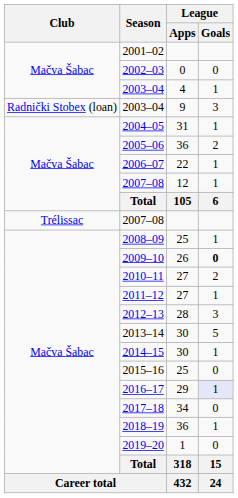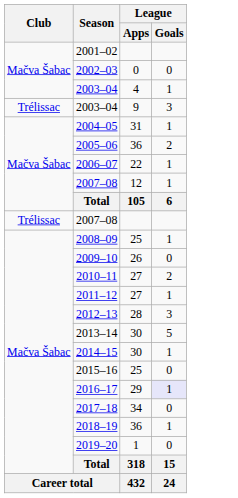 <table class="wikitable" style="text-align:center">
 <tr>
 <th rowspan="2">Club</th>
 <th rowspan="2">Season</th>
 <th colspan="2">League</th>
 </tr>
 <tr>
 <th>Apps</th>
 <th>Goals</th>
 </tr>
 <tr>
 <td rowspan="3"><a href='#'>Mačva Šabac</a></td>
 <td>2001–02</td>
 <td></td>
 <td></td>
 </tr>
 <tr>
 <td><a href='#'>2002–03</a></td>
 <td>0</td>
 <td>0</td>
 </tr>
 <tr>
 <td><a href='#'>2003–04</a></td>
 <td>4</td>
 <td>1</td>
 </tr>
 <tr>
-<td><a href='#'>Radnički Stobex</a> (loan)</td>
+<td><a href='#'>Trélissac</a></td>
 <td>2003–04</td>
 <td>9</td>
 <td>3</td>
 </tr>
 <tr>
 <td rowspan="5"><a href='#'>Mačva Šabac</a></td>
 <td><a href='#'>2004–05</a></td>
 <td>31</td>
 <td>1</td>
 </tr>
 <tr>
 <td><a href='#'>2005–06</a></td>
 <td>36</td>
 <td>2</td>
 </tr>
 <tr>
 <td><a href='#'>2006–07</a></td>
 <td>22</td>
 <td>1</td>
 </tr>
 <tr>
 <td><a href='#'>2007–08</a></td>
 <td>12</td>
 <td>1</td>
 </tr>
 <tr>
 <th>Total</th>
 <th>105</th>
 <th>6</th>
 </tr>
 <tr>
 <td><a href='#'>Trélissac</a></td>
 <td>2007–08</td>
 <td></td>
 <td></td>
 </tr>
 <tr>
 <td rowspan="13"><a href='#'>Mačva Šabac</a></td>
 <td><a href='#'>2008–09</a></td>
 <td>25</td>
 <td>1</td>
 </tr>
 <tr>
 <td><a href='#'>2009–10</a></td>
 <td>26</td>
-<td><strong>0</strong></td>
+<td>0</td>
 </tr>
 <tr>
 <td><a href='#'>2010–11</a></td>
 <td>27</td>
 <td>2</td>
 </tr>
 <tr>
 <td><a href='#'>2011–12</a></td>
 <td>27</td>
 <td>1</td>
 </tr>
 <tr>
 <td><a href='#'>2012–13</a></td>
 <td>28</td>
 <td>3</td>
 </tr>
 <tr>
 <td>2013–14</td>
 <td>30</td>
 <td>5</td>
 </tr>
 <tr>
 <td><a href='#'>2014–15</a></td>
 <td>30</td>
 <td>1</td>
 </tr>
 <tr>
 <td>2015–16</td>
 <td>25</td>
 <td>0</td>
 </tr>
 <tr>
 <td><a href='#'>2016–17</a></td>
 <td>29</td>
 <td style="background: lavender;">1</td>
 </tr>
 <tr>
 <td><a href='#'>2017–18</a></td>
 <td>34</td>
 <td>0</td>
 </tr>
 <tr>
 <td><a href='#'>2018–19</a></td>
 <td>36</td>
 <td>1</td>
 </tr>
 <tr>
 <td><a href='#'>2019–20</a></td>
 <td>1</td>
 <td>0</td>
 </tr>
 <tr>
 <th>Total</th>
 <th>318</th>
 <th>15</th>
 </tr>
 <tr>
 <th colspan="2">Career total</th>
 <th>432</th>
 <th>24</th>
 </tr>
 </table>
